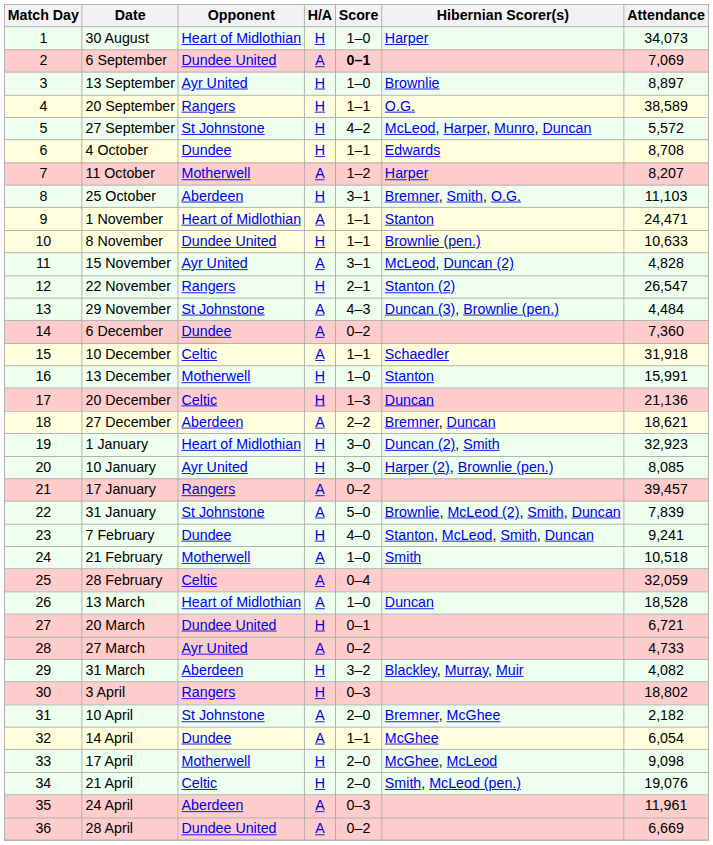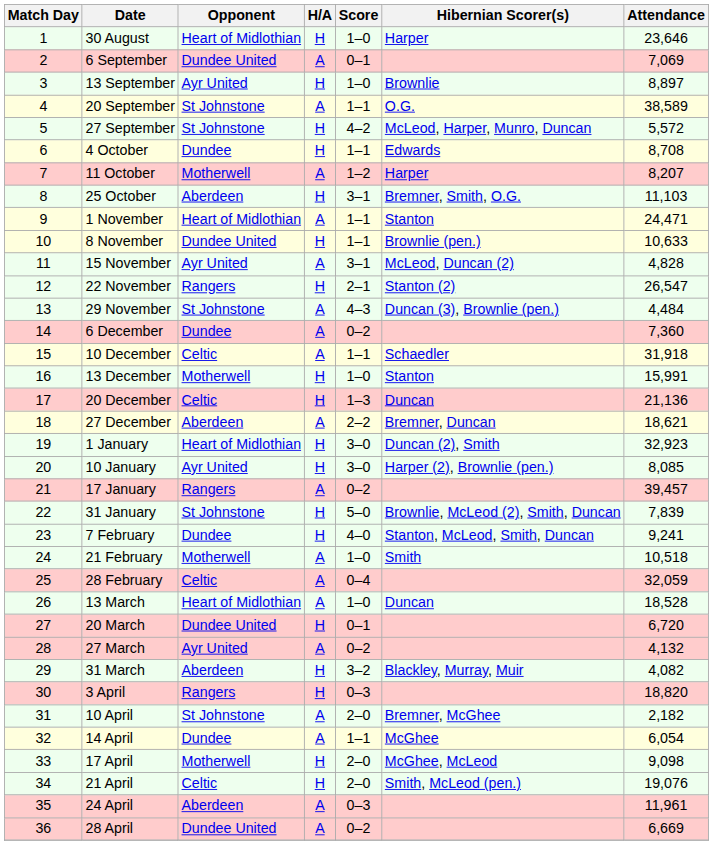 <table class="wikitable" style="text-align:center">
 <tr>
 <th>Match Day</th>
 <th>Date</th>
 <th>Opponent</th>
 <th>H/A</th>
 <th>Score</th>
 <th>Hibernian Scorer(s)</th>
 <th>Attendance</th>
 </tr>
 <tr bgcolor=#EEFFEE>
 <td>1</td>
 <td align=left>30 August</td>
 <td align=left><a href='#'>Heart of Midlothian</a></td>
 <td><a href='#'>H</a></td>
 <td>1–0</td>
 <td align=left><a href='#'>Harper</a></td>
-<td>34,073</td>
+<td>23,646</td>
 </tr>
 <tr bgcolor=#FFCCCC>
 <td>2</td>
 <td align=left>6 September</td>
 <td align=left><a href='#'>Dundee United</a></td>
 <td><a href='#'>A</a></td>
-<td><strong>0–1</strong></td>
+<td>0–1</td>
 <td align=left></td>
 <td>7,069</td>
 </tr>
 <tr bgcolor=#EEFFEE>
 <td>3</td>
 <td align=left>13 September</td>
 <td align=left><a href='#'>Ayr United</a></td>
 <td><a href='#'>H</a></td>
 <td>1–0</td>
 <td align=left><a href='#'>Brownlie</a></td>
 <td>8,897</td>
 </tr>
 <tr bgcolor=#FFFFDD>
 <td>4</td>
 <td align=left>20 September</td>
-<td align=left><a href='#'>Rangers</a></td>
-<td><a href='#'>H</a></td>
+<td align=left><a href='#'>St Johnstone</a></td>
+<td><a href='#'>A</a></td>
 <td>1–1</td>
 <td align=left><a href='#'>O.G.</a></td>
 <td>38,589</td>
 </tr>
 <tr bgcolor=#EEFFEE>
 <td>5</td>
 <td align=left>27 September</td>
 <td align=left><a href='#'>St Johnstone</a></td>
 <td><a href='#'>H</a></td>
 <td>4–2</td>
 <td align=left><a href='#'>McLeod</a>, <a href='#'>Harper</a>, <a href='#'>Munro</a>, <a href='#'>Duncan</a></td>
 <td>5,572</td>
 </tr>
 <tr bgcolor=#FFFFDD>
 <td>6</td>
 <td align=left>4 October</td>
 <td align=left><a href='#'>Dundee</a></td>
 <td><a href='#'>H</a></td>
 <td>1–1</td>
 <td align=left><a href='#'>Edwards</a></td>
 <td>8,708</td>
 </tr>
 <tr bgcolor=#FFCCCC>
 <td>7</td>
 <td align=left>11 October</td>
 <td align=left><a href='#'>Motherwell</a></td>
 <td><a href='#'>A</a></td>
 <td>1–2</td>
 <td align=left><a href='#'>Harper</a></td>
 <td>8,207</td>
 </tr>
 <tr bgcolor=#EEFFEE>
 <td>8</td>
 <td align=left>25 October</td>
 <td align=left><a href='#'>Aberdeen</a></td>
 <td><a href='#'>H</a></td>
 <td>3–1</td>
 <td align=left><a href='#'>Bremner</a>, <a href='#'>Smith</a>, <a href='#'>O.G.</a></td>
 <td>11,103</td>
 </tr>
 <tr bgcolor=#FFFFDD>
 <td>9</td>
 <td align=left>1 November</td>
 <td align=left><a href='#'>Heart of Midlothian</a></td>
 <td><a href='#'>A</a></td>
 <td>1–1</td>
 <td align=left><a href='#'>Stanton</a></td>
 <td>24,471</td>
 </tr>
 <tr bgcolor=#FFFFDD>
 <td>10</td>
 <td align=left>8 November</td>
 <td align=left><a href='#'>Dundee United</a></td>
 <td><a href='#'>H</a></td>
 <td>1–1</td>
 <td align=left><a href='#'>Brownlie (pen.)</a></td>
 <td>10,633</td>
 </tr>
 <tr bgcolor=#EEFFEE>
 <td>11</td>
 <td align=left>15 November</td>
 <td align=left><a href='#'>Ayr United</a></td>
 <td><a href='#'>A</a></td>
 <td>3–1</td>
 <td align=left><a href='#'>McLeod</a>, <a href='#'>Duncan (2)</a></td>
 <td>4,828</td>
 </tr>
 <tr bgcolor=#EEFFEE>
 <td>12</td>
 <td align=left>22 November</td>
 <td align=left><a href='#'>Rangers</a></td>
 <td><a href='#'>H</a></td>
 <td>2–1</td>
 <td align=left><a href='#'>Stanton (2)</a></td>
 <td>26,547</td>
 </tr>
 <tr bgcolor=#EEFFEE>
 <td>13</td>
 <td align=left>29 November</td>
 <td align=left><a href='#'>St Johnstone</a></td>
 <td><a href='#'>A</a></td>
 <td>4–3</td>
 <td align=left><a href='#'>Duncan (3)</a>, <a href='#'>Brownlie (pen.)</a></td>
 <td>4,484</td>
 </tr>
 <tr bgcolor=#FFCCCC>
 <td>14</td>
 <td align=left>6 December</td>
 <td align=left><a href='#'>Dundee</a></td>
 <td><a href='#'>A</a></td>
 <td>0–2</td>
 <td align=left></td>
 <td>7,360</td>
 </tr>
 <tr bgcolor=#FFFFDD>
 <td>15</td>
 <td align=left>10 December</td>
 <td align=left><a href='#'>Celtic</a></td>
 <td><a href='#'>A</a></td>
 <td>1–1</td>
 <td align=left><a href='#'>Schaedler</a></td>
 <td>31,918</td>
 </tr>
 <tr bgcolor=#EEFFEE>
 <td>16</td>
 <td align=left>13 December</td>
 <td align=left><a href='#'>Motherwell</a></td>
 <td><a href='#'>H</a></td>
 <td>1–0</td>
 <td align=left><a href='#'>Stanton</a></td>
 <td>15,991</td>
 </tr>
 <tr bgcolor=#FFCCCC>
 <td>17</td>
 <td align=left>20 December</td>
 <td align=left><a href='#'>Celtic</a></td>
 <td><a href='#'>H</a></td>
 <td>1–3</td>
 <td align=left><a href='#'>Duncan</a></td>
 <td>21,136</td>
 </tr>
 <tr bgcolor=#FFFFDD>
 <td>18</td>
 <td align=left>27 December</td>
 <td align=left><a href='#'>Aberdeen</a></td>
 <td><a href='#'>A</a></td>
 <td>2–2</td>
 <td align=left><a href='#'>Bremner</a>, <a href='#'>Duncan</a></td>
 <td>18,621</td>
 </tr>
 <tr bgcolor=#EEFFEE>
 <td>19</td>
 <td align=left>1 January</td>
 <td align=left><a href='#'>Heart of Midlothian</a></td>
 <td><a href='#'>H</a></td>
 <td>3–0</td>
 <td align=left><a href='#'>Duncan (2)</a>, <a href='#'>Smith</a></td>
 <td>32,923</td>
 </tr>
 <tr bgcolor=#EEFFEE>
 <td>20</td>
 <td align=left>10 January</td>
 <td align=left><a href='#'>Ayr United</a></td>
 <td><a href='#'>H</a></td>
 <td>3–0</td>
 <td align=left><a href='#'>Harper (2)</a>, <a href='#'>Brownlie (pen.)</a></td>
 <td>8,085</td>
 </tr>
 <tr bgcolor=#FFCCCC>
 <td>21</td>
 <td align=left>17 January</td>
 <td align=left><a href='#'>Rangers</a></td>
 <td><a href='#'>A</a></td>
 <td>0–2</td>
 <td align=left></td>
 <td>39,457</td>
 </tr>
 <tr bgcolor=#EEFFEE>
 <td>22</td>
 <td align=left>31 January</td>
 <td align=left><a href='#'>St Johnstone</a></td>
-<td><a href='#'>A</a></td>
+<td><a href='#'>H</a></td>
 <td>5–0</td>
 <td align=left><a href='#'>Brownlie</a>, <a href='#'>McLeod (2)</a>, <a href='#'>Smith</a>, <a href='#'>Duncan</a></td>
 <td>7,839</td>
 </tr>
 <tr bgcolor=#EEFFEE>
 <td>23</td>
 <td align=left>7 February</td>
 <td align=left><a href='#'>Dundee</a></td>
 <td><a href='#'>H</a></td>
 <td>4–0</td>
 <td align=left><a href='#'>Stanton</a>, <a href='#'>McLeod</a>, <a href='#'>Smith</a>, <a href='#'>Duncan</a></td>
 <td>9,241</td>
 </tr>
 <tr bgcolor=#EEFFEE>
 <td>24</td>
 <td align=left>21 February</td>
 <td align=left><a href='#'>Motherwell</a></td>
 <td><a href='#'>A</a></td>
 <td>1–0</td>
 <td align=left><a href='#'>Smith</a></td>
 <td>10,518</td>
 </tr>
 <tr bgcolor=#FFCCCC>
 <td>25</td>
 <td align=left>28 February</td>
 <td align=left><a href='#'>Celtic</a></td>
 <td><a href='#'>A</a></td>
 <td>0–4</td>
 <td align=left></td>
 <td>32,059</td>
 </tr>
 <tr bgcolor=#EEFFEE>
 <td>26</td>
 <td align=left>13 March</td>
 <td align=left><a href='#'>Heart of Midlothian</a></td>
 <td><a href='#'>A</a></td>
 <td>1–0</td>
 <td align=left><a href='#'>Duncan</a></td>
 <td>18,528</td>
 </tr>
 <tr bgcolor=#FFCCCC>
 <td>27</td>
 <td align=left>20 March</td>
 <td align=left><a href='#'>Dundee United</a></td>
 <td><a href='#'>H</a></td>
 <td>0–1</td>
 <td align=left></td>
-<td>6,721</td>
+<td>6,720</td>
 </tr>
 <tr bgcolor=#FFCCCC>
 <td>28</td>
 <td align=left>27 March</td>
 <td align=left><a href='#'>Ayr United</a></td>
 <td><a href='#'>A</a></td>
 <td>0–2</td>
 <td align=left></td>
-<td>4,733</td>
+<td>4,132</td>
 </tr>
 <tr bgcolor=#EEFFEE>
 <td>29</td>
 <td align=left>31 March</td>
 <td align=left><a href='#'>Aberdeen</a></td>
 <td><a href='#'>H</a></td>
 <td>3–2</td>
 <td align=left><a href='#'>Blackley</a>, <a href='#'>Murray</a>, <a href='#'>Muir</a></td>
 <td>4,082</td>
 </tr>
 <tr bgcolor=#FFCCCC>
 <td>30</td>
 <td align=left>3 April</td>
 <td align=left><a href='#'>Rangers</a></td>
 <td><a href='#'>H</a></td>
 <td>0–3</td>
 <td align=left></td>
-<td>18,802</td>
+<td>18,820</td>
 </tr>
 <tr bgcolor=#EEFFEE>
 <td>31</td>
 <td align=left>10 April</td>
 <td align=left><a href='#'>St Johnstone</a></td>
 <td><a href='#'>A</a></td>
 <td>2–0</td>
 <td align=left><a href='#'>Bremner</a>, <a href='#'>McGhee</a></td>
 <td>2,182</td>
 </tr>
 <tr bgcolor=#FFFFDD>
 <td>32</td>
 <td align=left>14 April</td>
 <td align=left><a href='#'>Dundee</a></td>
 <td><a href='#'>A</a></td>
 <td>1–1</td>
 <td align=left><a href='#'>McGhee</a></td>
 <td>6,054</td>
 </tr>
 <tr bgcolor=#EEFFEE>
 <td>33</td>
 <td align=left>17 April</td>
 <td align=left><a href='#'>Motherwell</a></td>
 <td><a href='#'>H</a></td>
 <td>2–0</td>
 <td align=left><a href='#'>McGhee</a>, <a href='#'>McLeod</a></td>
 <td>9,098</td>
 </tr>
 <tr bgcolor=#EEFFEE>
 <td>34</td>
 <td align=left>21 April</td>
 <td align=left><a href='#'>Celtic</a></td>
 <td><a href='#'>H</a></td>
 <td>2–0</td>
 <td align=left><a href='#'>Smith</a>, <a href='#'>McLeod (pen.)</a></td>
 <td>19,076</td>
 </tr>
 <tr bgcolor=#FFCCCC>
 <td>35</td>
 <td align=left>24 April</td>
 <td align=left><a href='#'>Aberdeen</a></td>
 <td><a href='#'>A</a></td>
 <td>0–3</td>
 <td align=left></td>
 <td>11,961</td>
 </tr>
 <tr bgcolor=#FFCCCC>
 <td>36</td>
 <td align=left>28 April</td>
 <td align=left><a href='#'>Dundee United</a></td>
 <td><a href='#'>A</a></td>
 <td>0–2</td>
 <td align=left></td>
 <td>6,669</td>
 </tr>
 <tr>
 </tr>
 </table>
